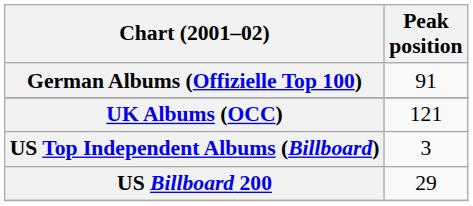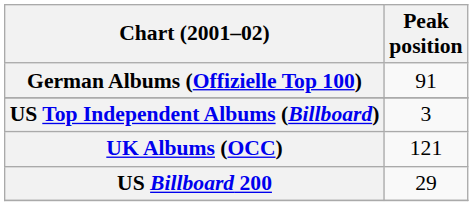 <table class="wikitable sortable plainrowheaders" style="text-align:center">
 <tr>
 <th scope="col">Chart (2001–02)</th>
 <th scope="col">Peak<br>position</th>
 </tr>
 <tr>
 <th scope="row">German Albums (<a href='#'>Offizielle Top 100</a>)</th>
 <td align="center">91</td>
 </tr>
 <tr>
 </tr>
 <tr>
+<th scope="row">US <a href='#'>Top Independent Albums</a> (<em><a href='#'>Billboard</a></em>)</th>
+<td align="center">3</td>
+</tr>
+<tr>
 <th scope="row"><a href='#'>UK Albums</a> (<a href='#'>OCC</a>)</th>
 <td align="center">121</td>
-</tr>
-<tr>
-<th scope="row">US <a href='#'>Top Independent Albums</a> (<em><a href='#'>Billboard</a></em>)</th>
-<td align="center">3</td>
 </tr>
 <tr>
 <th scope="row">US <a href='#'><em>Billboard</em> 200</a></th>
 <td align="center">29</td>
 </tr>
 <tr>
 </tr>
 </table>
